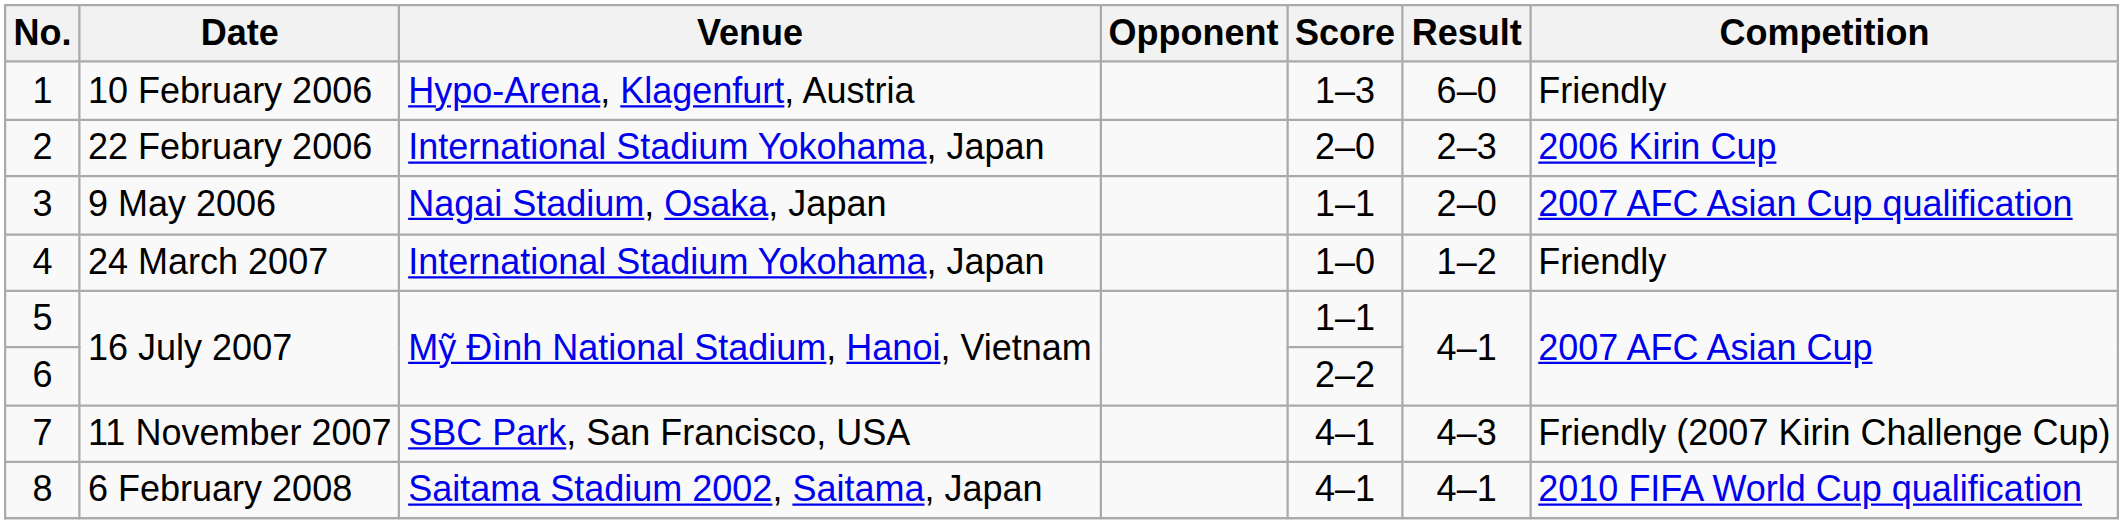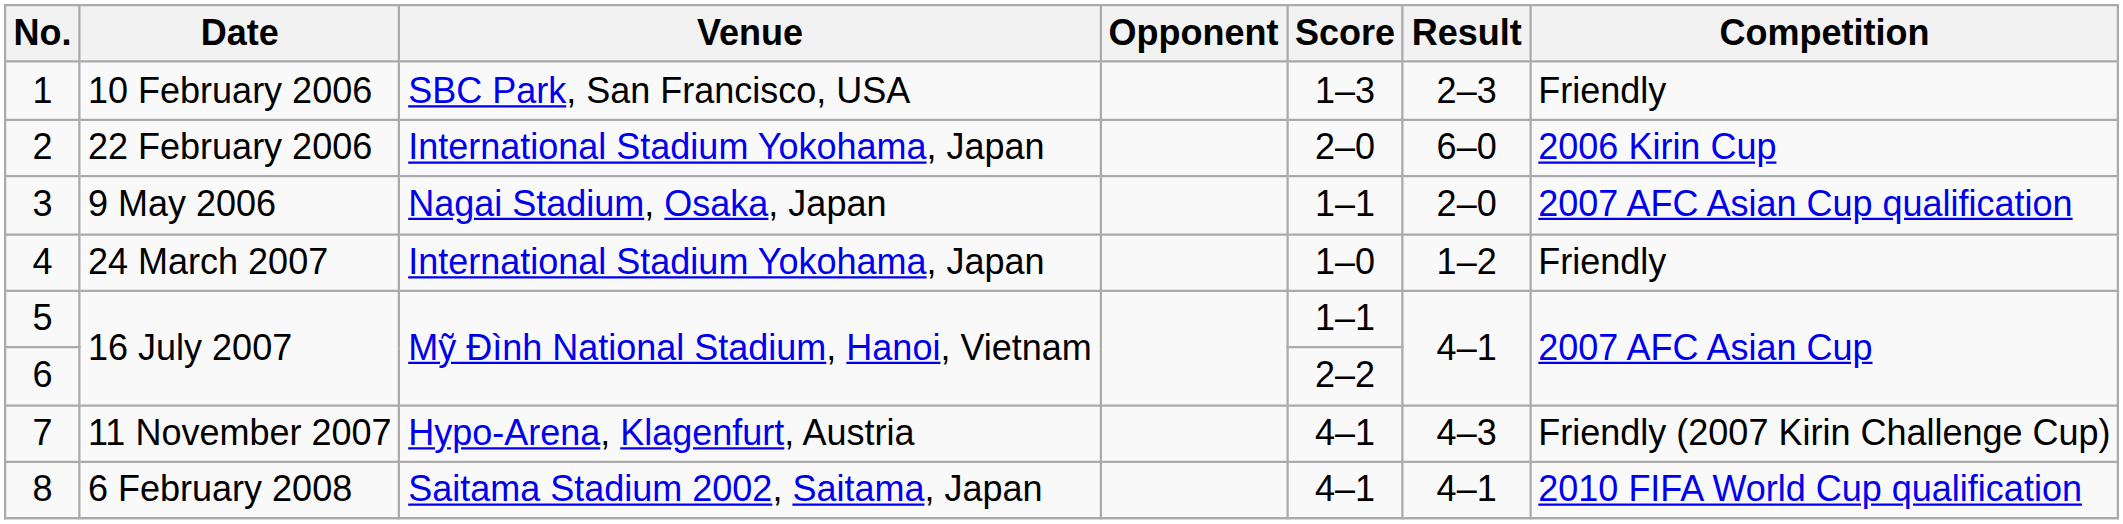 <table class="wikitable sortable">
 <tr>
 <th scope="col">No.</th>
 <th scope="col">Date</th>
 <th scope="col">Venue</th>
 <th scope="col">Opponent</th>
 <th scope="col">Score</th>
 <th scope="col">Result</th>
 <th scope="col">Competition</th>
 </tr>
 <tr>
 <td align="center">1</td>
 <td>10 February 2006</td>
-<td><a href='#'>Hypo-Arena</a>, <a href='#'>Klagenfurt</a>, Austria</td>
+<td><a href='#'>SBC Park</a>, San Francisco, USA</td>
 <td></td>
 <td align="center">1–3</td>
-<td align="center">6–0</td>
+<td align="center">2–3</td>
 <td>Friendly</td>
 </tr>
 <tr>
 <td align="center">2</td>
 <td>22 February 2006</td>
 <td><a href='#'>International Stadium Yokohama</a>, Japan</td>
 <td></td>
 <td align="center">2–0</td>
-<td align="center">2–3</td>
+<td align="center">6–0</td>
 <td><a href='#'>2006 Kirin Cup</a></td>
 </tr>
 <tr>
 <td align="center">3</td>
 <td>9 May 2006</td>
 <td><a href='#'>Nagai Stadium</a>, <a href='#'>Osaka</a>, Japan</td>
 <td></td>
 <td align="center">1–1</td>
 <td align="center">2–0</td>
 <td><a href='#'>2007 AFC Asian Cup qualification</a></td>
 </tr>
 <tr>
 <td align="center">4</td>
 <td>24 March 2007</td>
 <td><a href='#'>International Stadium Yokohama</a>, Japan</td>
 <td></td>
 <td align="center">1–0</td>
 <td align="center">1–2</td>
 <td>Friendly</td>
 </tr>
 <tr>
 <td align="center">5</td>
 <td rowspan="2">16 July 2007</td>
 <td rowspan="2"><a href='#'>Mỹ Đình National Stadium</a>, <a href='#'>Hanoi</a>, Vietnam</td>
 <td rowspan="2"></td>
 <td align="center">1–1</td>
 <td rowspan="2" style="text-align:center">4–1</td>
 <td rowspan="2"><a href='#'>2007 AFC Asian Cup</a></td>
 </tr>
 <tr>
 <td align="center">6</td>
 <td align="center">2–2</td>
 </tr>
 <tr>
 <td align="center">7</td>
 <td>11 November 2007</td>
-<td><a href='#'>SBC Park</a>, San Francisco, USA</td>
+<td><a href='#'>Hypo-Arena</a>, <a href='#'>Klagenfurt</a>, Austria</td>
 <td></td>
 <td align="center">4–1</td>
 <td align="center">4–3</td>
 <td>Friendly (2007 Kirin Challenge Cup)</td>
 </tr>
 <tr>
 <td align="center">8</td>
 <td>6 February 2008</td>
 <td><a href='#'>Saitama Stadium 2002</a>, <a href='#'>Saitama</a>, Japan</td>
 <td></td>
 <td align="center">4–1</td>
 <td align="center">4–1</td>
 <td><a href='#'>2010 FIFA World Cup qualification</a></td>
 </tr>
 <tr>
 </tr>
 </table>
